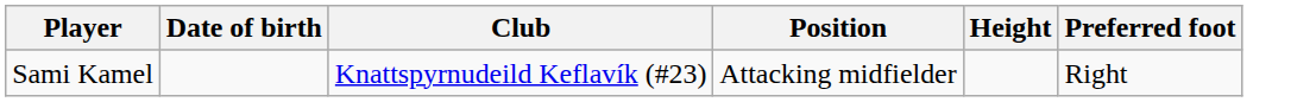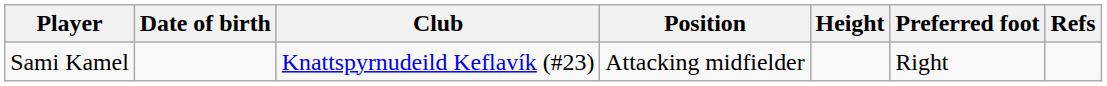 <table class="wikitable sortable">
 <tr>
 <th>Player</th>
 <th>Date of birth</th>
 <th>Club</th>
 <th>Position</th>
 <th>Height</th>
 <th>Preferred foot</th>
+<th>Refs</th>
 </tr>
 <tr>
 <td>Sami Kamel</td>
 <td></td>
 <td><a href='#'>Knattspyrnudeild Keflavík</a> (#23)</td>
 <td>Attacking midfielder</td>
 <td></td>
 <td>Right</td>
+<td></td>
 </tr>
 </table>
